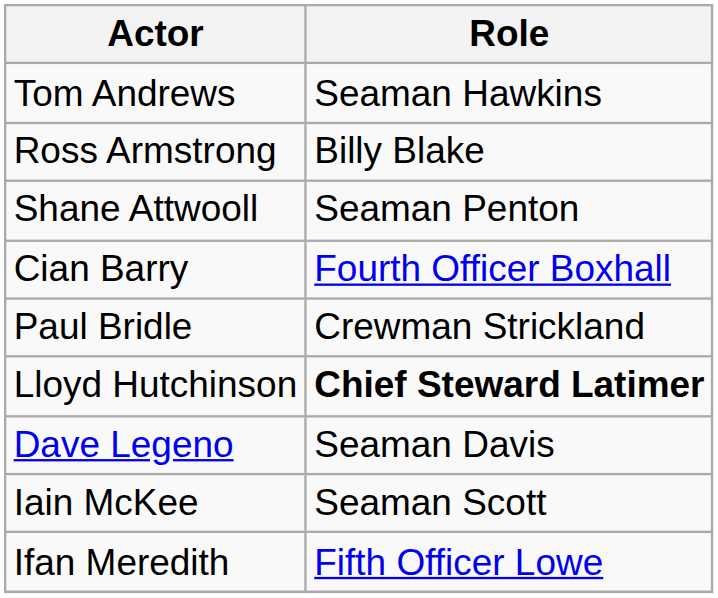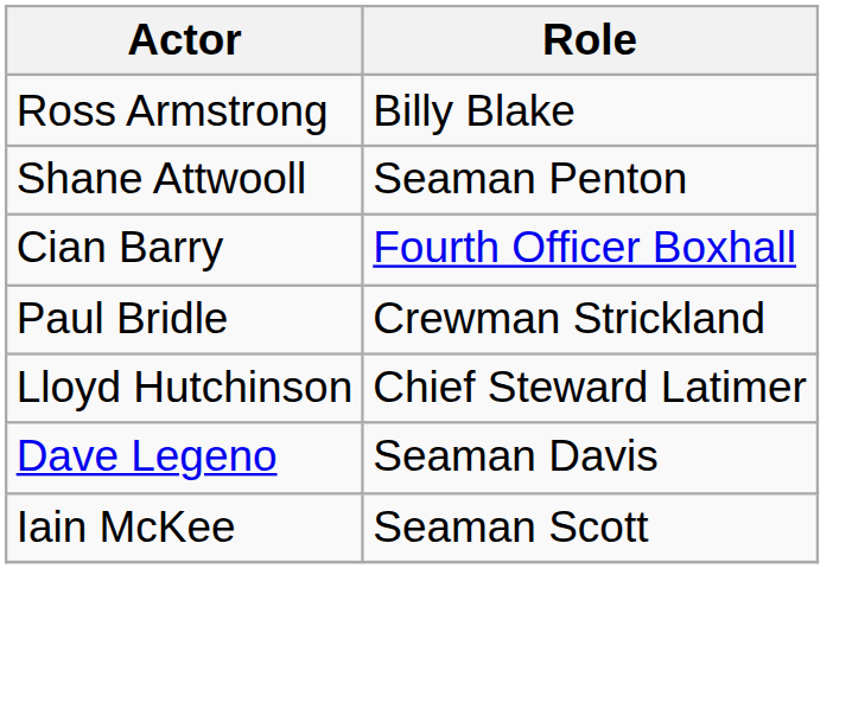 <table class="wikitable">
 <tr>
 <th>Actor</th>
 <th>Role</th>
-</tr>
-<tr>
-<td>Tom Andrews</td>
-<td>Seaman Hawkins</td>
 </tr>
 <tr>
 <td>Ross Armstrong</td>
 <td>Billy Blake</td>
 </tr>
 <tr>
 <td>Shane Attwooll</td>
 <td>Seaman Penton</td>
 </tr>
 <tr>
 <td>Cian Barry</td>
 <td><a href='#'>Fourth Officer Boxhall</a></td>
 </tr>
 <tr>
 <td>Paul Bridle</td>
 <td>Crewman Strickland</td>
 </tr>
 <tr>
 <td>Lloyd Hutchinson</td>
-<td><strong>Chief Steward Latimer</strong></td>
+<td>Chief Steward Latimer</td>
 </tr>
 <tr>
 <td><a href='#'>Dave Legeno</a></td>
 <td>Seaman Davis</td>
 </tr>
 <tr>
 <td>Iain McKee</td>
 <td>Seaman Scott</td>
 </tr>
 <tr>
-<td>Ifan Meredith</td>
-<td><a href='#'>Fifth Officer Lowe</a></td>
-</tr>
-<tr>
 </tr>
 </table>
